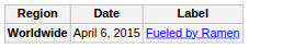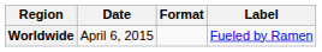 <table class="wikitable plainrowheaders">
 <tr>
 <th>Region</th>
 <th>Date</th>
+<th>Format</th>
 <th>Label</th>
 </tr>
 <tr>
 <th scope="row">Worldwide</th>
 <td>April 6, 2015</td>
+<td></td>
 <td><a href='#'>Fueled by Ramen</a></td>
 </tr>
 </table>
